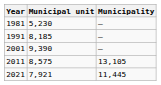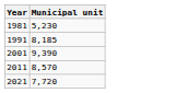 <table class="wikitable">
 <tr>
 <th>Year</th>
 <th>Municipal unit</th>
-<th>Municipality</th>
 </tr>
 <tr>
 <td>1981</td>
 <td>5,230</td>
-<td>–</td>
 </tr>
 <tr>
 <td>1991</td>
 <td>8,185</td>
-<td>–</td>
 </tr>
 <tr>
 <td>2001</td>
 <td>9,390</td>
-<td>–</td>
 </tr>
 <tr>
 <td>2011</td>
-<td>8,575</td>
-<td>13,105</td>
+<td>8,570</td>
 </tr>
 <tr>
 <td>2021</td>
-<td>7,921</td>
-<td>11,445</td>
+<td>7,720</td>
 </tr>
 </table>
